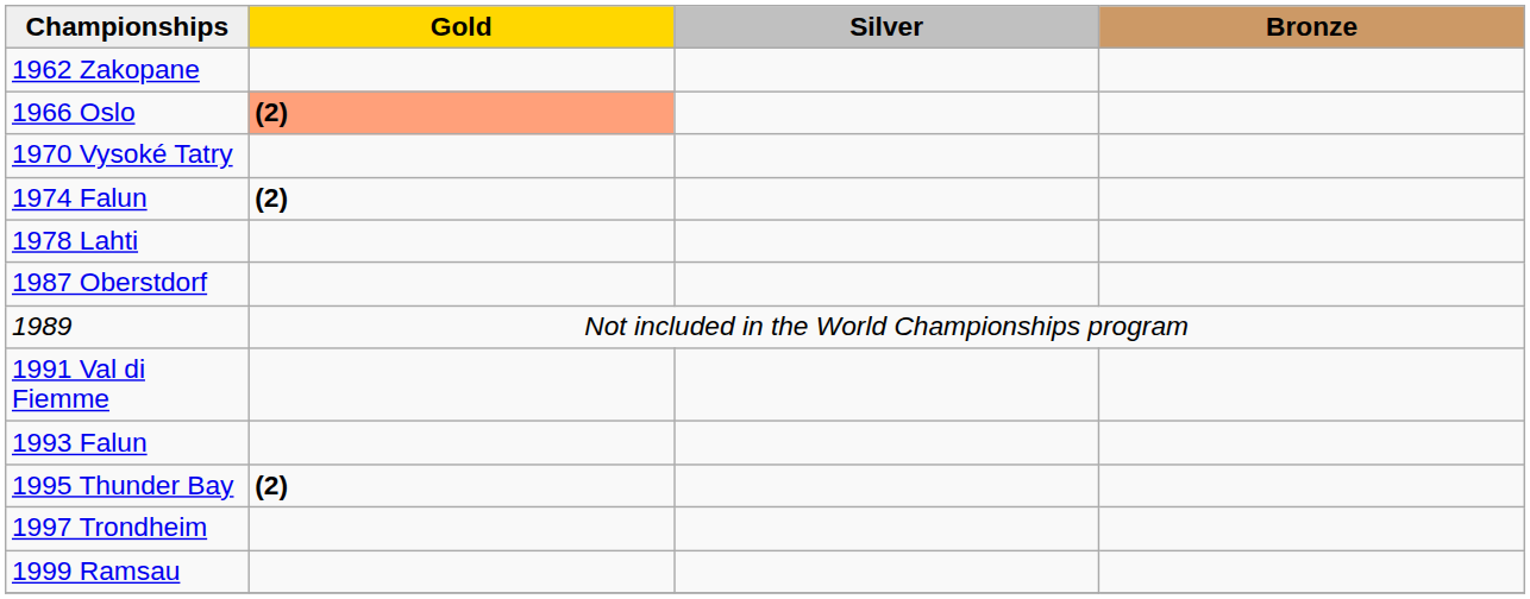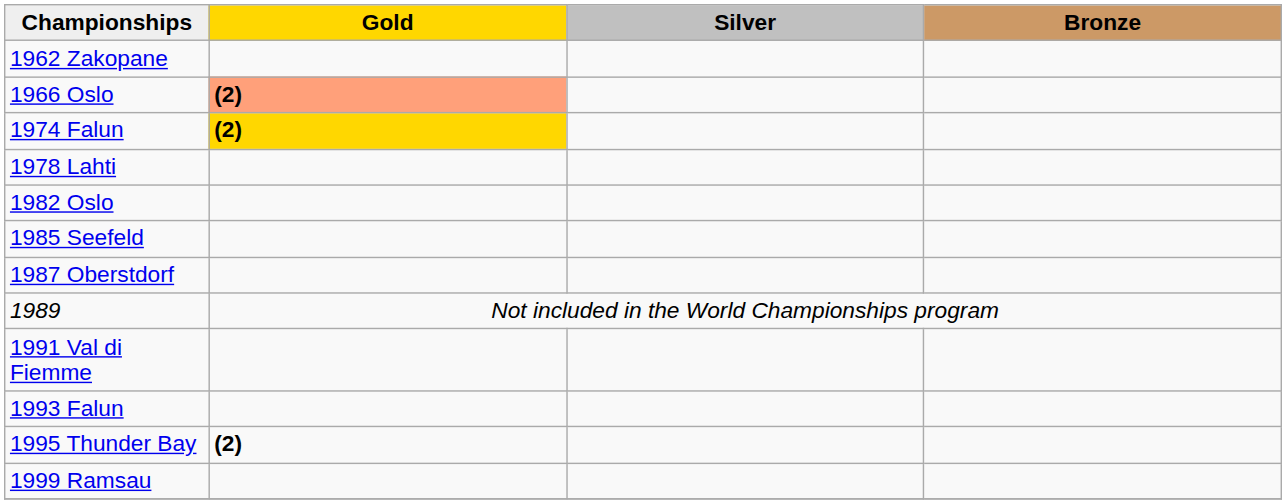 <table class="wikitable sortable" style="width:900px;">
 <tr>
 <th style="width:16%; background:#efefef;">Championships</th>
 <th style="width:28%; background:gold">Gold</th>
 <th style="width:28%; background:silver">Silver</th>
 <th style="width:28%; background:#CC9966">Bronze</th>
 </tr>
 <tr>
 <td><a href='#'>1962 Zakopane</a></td>
 <td></td>
 <td></td>
 <td></td>
 </tr>
 <tr>
 <td><a href='#'>1966 Oslo</a></td>
 <td style="background: lightsalmon;"> <strong>(2)</strong></td>
 <td></td>
 <td></td>
 </tr>
 <tr>
-<td><a href='#'>1970 Vysoké Tatry</a></td>
+<td><a href='#'>1974 Falun</a></td>
+<td style="background: gold;"> <strong>(2)</strong></td>
+<td></td>
+<td></td>
+</tr>
+<tr>
+<td><a href='#'>1978 Lahti</a></td>
 <td></td>
 <td></td>
 <td></td>
 </tr>
 <tr>
-<td><a href='#'>1974 Falun</a></td>
-<td> <strong>(2)</strong></td>
+<td><a href='#'>1982 Oslo</a></td>
+<td></td>
 <td></td>
 <td></td>
 </tr>
 <tr>
-<td><a href='#'>1978 Lahti</a></td>
+<td><a href='#'>1985 Seefeld</a></td>
 <td></td>
 <td></td>
 <td></td>
 </tr>
 <tr>
 <td><a href='#'>1987 Oberstdorf</a></td>
 <td></td>
 <td></td>
 <td></td>
 </tr>
 <tr>
 <td><em>1989</em></td>
 <td colspan=3 align=center><em>Not included in the World Championships program</em></td>
 </tr>
 <tr>
 <td><a href='#'>1991 Val di Fiemme</a></td>
 <td></td>
 <td></td>
 <td></td>
 </tr>
 <tr>
 <td><a href='#'>1993 Falun</a></td>
 <td></td>
 <td></td>
 <td></td>
 </tr>
 <tr>
 <td><a href='#'>1995 Thunder Bay</a></td>
 <td> <strong>(2)</strong></td>
 <td></td>
 <td></td>
 </tr>
 <tr>
-<td><a href='#'>1997 Trondheim</a></td>
-<td></td>
-<td></td>
-<td></td>
-</tr>
-<tr>
 <td><a href='#'>1999 Ramsau</a></td>
 <td></td>
 <td></td>
 <td></td>
 </tr>
 <tr>
 </tr>
 </table>
